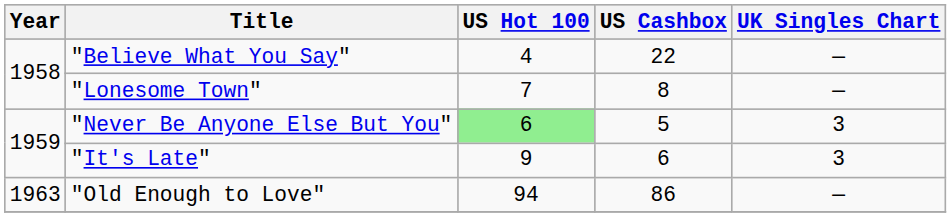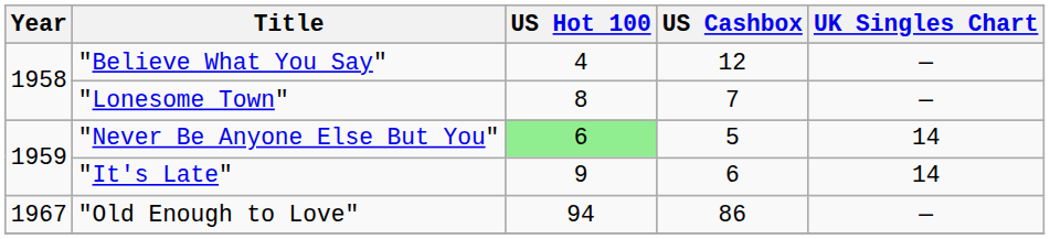 <table class="wikitable">
 <tr>
 <th>Year</th>
 <th>Title</th>
 <th>US <a href='#'>Hot 100</a></th>
 <th>US <a href='#'>Cashbox</a></th>
 <th><a href='#'>UK Singles Chart</a></th>
 </tr>
 <tr>
 <td rowspan="2">1958</td>
 <td>"<a href='#'>Believe What You Say</a>"</td>
 <td align="center">4</td>
-<td align="center">22</td>
+<td align="center">12</td>
 <td align="center">—</td>
 </tr>
 <tr>
 <td>"<a href='#'>Lonesome Town</a>"</td>
+<td align="center">8</td>
 <td align="center">7</td>
-<td align="center">8</td>
 <td align="center">—</td>
 </tr>
 <tr>
 <td rowspan="2">1959</td>
 <td>"<a href='#'>Never Be Anyone Else But You</a>"</td>
 <td align="center" style="background: lightgreen;">6</td>
 <td align="center">5</td>
-<td align="center">3</td>
+<td align="center">14</td>
 </tr>
 <tr>
 <td>"<a href='#'>It's Late</a>"</td>
 <td align="center">9</td>
 <td align="center">6</td>
-<td align="center">3</td>
+<td align="center">14</td>
 </tr>
 <tr>
-<td>1963</td>
+<td>1967</td>
 <td>"Old Enough to Love"</td>
 <td align="center">94</td>
 <td align="center">86</td>
 <td align="center">—</td>
 </tr>
 <tr>
 </tr>
 </table>
